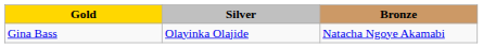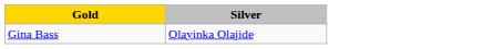 <table class="wikitable" style="text-align:left">
 <tr align="center">
 <td width=200 bgcolor=gold><strong>Gold</strong></td>
 <td width=200 bgcolor=silver><strong>Silver</strong></td>
-<td width=200 bgcolor=CC9966><strong>Bronze</strong></td>
 </tr>
 <tr>
 <td><a href='#'>Gina Bass</a><br></td>
 <td><a href='#'>Olayinka Olajide</a><br></td>
-<td><a href='#'>Natacha Ngoye Akamabi</a><br></td>
 </tr>
 </table>
